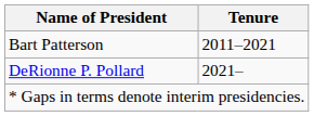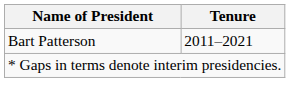 <table class="wikitable">
 <tr>
 <th>Name of President</th>
 <th>Tenure</th>
 </tr>
 <tr>
 <td>Bart Patterson</td>
 <td>2011–2021</td>
 </tr>
 <tr>
-<td><a href='#'>DeRionne P. Pollard</a></td>
-<td>2021–</td>
-</tr>
-<tr>
 <td colspan="2">* Gaps in terms denote interim presidencies.</td>
 </tr>
 </table>
